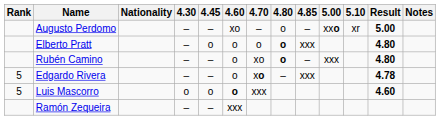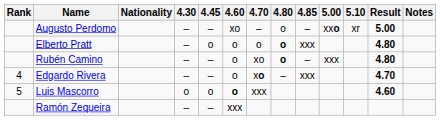 <table class="wikitable sortable" style="text-align:center;font-size:95%">
 <tr>
 <th>Rank</th>
 <th>Name</th>
 <th>Nationality</th>
 <th>4.30</th>
 <th>4.45</th>
 <th>4.60</th>
 <th>4.70</th>
 <th>4.80</th>
 <th>4.85</th>
 <th>5.00</th>
 <th>5.10</th>
 <th>Result</th>
 <th>Notes</th>
 </tr>
 <tr>
 <td></td>
 <td align=left><a href='#'>Augusto Perdomo</a></td>
 <td align=left></td>
 <td>–</td>
 <td>–</td>
 <td>xo</td>
 <td>–</td>
 <td>o</td>
 <td>–</td>
 <td>xx<strong>o</strong></td>
 <td>xr</td>
 <td><strong>5.00</strong></td>
 <td></td>
 </tr>
 <tr>
 <td></td>
 <td align=left><a href='#'>Elberto Pratt</a></td>
 <td align=left></td>
 <td>–</td>
 <td>o</td>
 <td>o</td>
 <td>o</td>
 <td><strong>o</strong></td>
 <td>xxx</td>
 <td></td>
 <td></td>
 <td><strong>4.80</strong></td>
 <td></td>
 </tr>
 <tr>
 <td></td>
 <td align=left><a href='#'>Rubén Camino</a></td>
 <td align=left></td>
 <td>–</td>
 <td>–</td>
 <td>o</td>
 <td>xo</td>
 <td><strong>o</strong></td>
 <td>–</td>
 <td>xxx</td>
 <td></td>
 <td><strong>4.80</strong></td>
 <td></td>
 </tr>
 <tr>
-<td>5</td>
+<td>4</td>
 <td align=left><a href='#'>Edgardo Rivera</a></td>
 <td align=left></td>
 <td>–</td>
 <td>–</td>
 <td>o</td>
 <td>x<strong>o</strong></td>
 <td>–</td>
 <td>xxx</td>
 <td></td>
 <td></td>
-<td><strong>4.78</strong></td>
+<td><strong>4.70</strong></td>
 <td></td>
 </tr>
 <tr>
 <td>5</td>
 <td align=left><a href='#'>Luis Mascorro</a></td>
 <td align=left></td>
 <td>o</td>
 <td>o</td>
 <td><strong>o</strong></td>
 <td>xxx</td>
 <td></td>
 <td></td>
 <td></td>
 <td></td>
 <td><strong>4.60</strong></td>
 <td></td>
 </tr>
 <tr>
 <td></td>
 <td align=left><a href='#'>Ramón Zequeira</a></td>
 <td align=left></td>
 <td>–</td>
 <td>–</td>
 <td>xxx</td>
 <td></td>
 <td></td>
 <td></td>
 <td></td>
 <td></td>
 <td></td>
 <td></td>
 </tr>
 </table>
